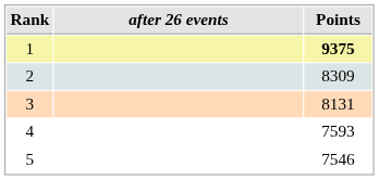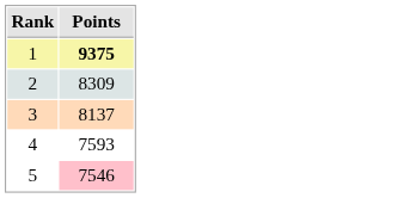 <table cellspacing="1" cellpadding="3" style="border:1px solid #AAAAAA;font-size:86%">
 <tr style="background-color: #E4E4E4;">
 <th style="border-bottom:1px solid #AAAAAA; width: 10px;">Rank</th>
-<th style="border-bottom:1px solid #AAAAAA; width: 200px;"><em>after 26 events</em>  </th>
 <th style="border-bottom:1px solid #AAAAAA; width: 50px;">Points</th>
 </tr>
 <tr style="background:#f7f6a8;">
 <td align=center>1</td>
-<td><strong></strong></td>
 <td align=center><strong>9375</strong></td>
 </tr>
 <tr style="background:#dce5e5;">
 <td align=center>2</td>
-<td></td>
 <td align=center>8309</td>
 </tr>
 <tr style="background:#ffdab9;">
 <td align=center>3</td>
-<td></td>
-<td align=center>8131</td>
+<td align=center>8137</td>
 </tr>
 <tr>
 <td align=center>4</td>
-<td></td>
 <td align=center>7593</td>
 </tr>
 <tr>
 <td align=center>5</td>
-<td></td>
-<td align=center>7546</td>
+<td align=center style="background: pink;">7546</td>
 </tr>
 </table>
